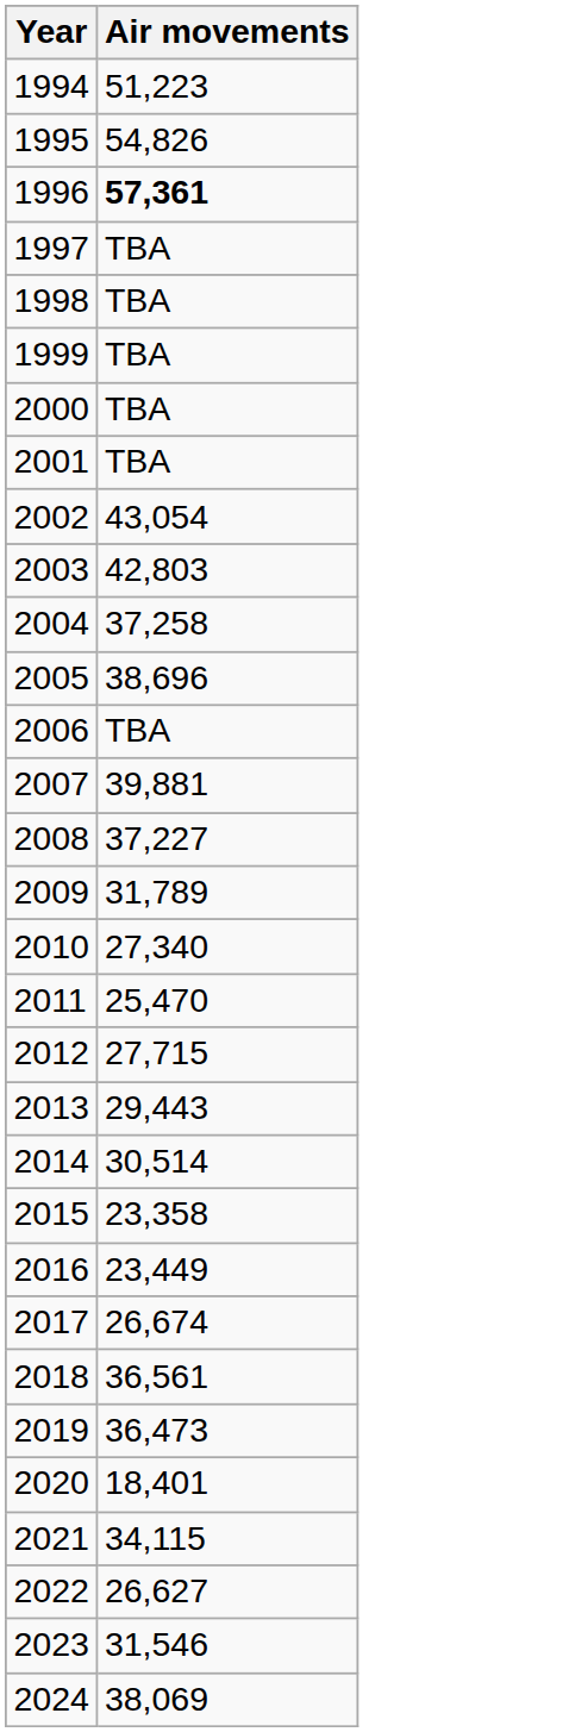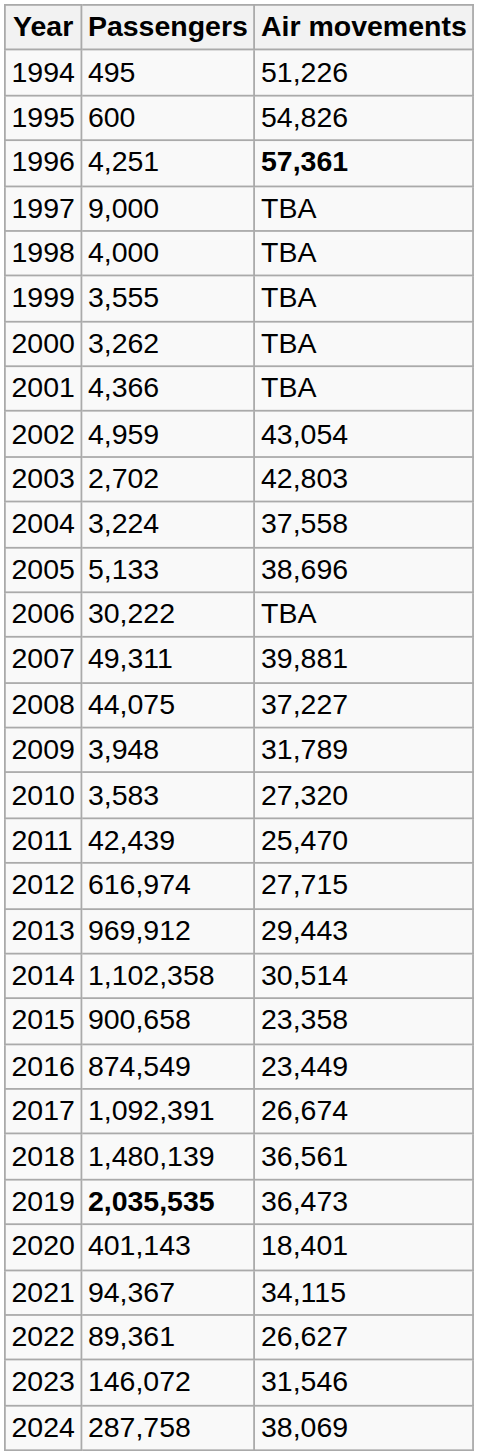 <table class="wikitable sortable">
 <tr style="background:lightgrey;">
 <th>Year</th>
+<th>Passengers</th>
 <th>Air movements</th>
 </tr>
 <tr>
 <td>1994</td>
-<td>51,223</td>
+<td>495</td>
+<td>51,226</td>
 </tr>
 <tr>
 <td>1995</td>
+<td>600</td>
 <td>54,826</td>
 </tr>
 <tr>
 <td>1996</td>
+<td>4,251</td>
 <td><strong>57,361</strong></td>
 </tr>
 <tr>
 <td>1997</td>
+<td>9,000</td>
 <td>TBA</td>
 </tr>
 <tr>
 <td>1998</td>
+<td>4,000</td>
 <td>TBA</td>
 </tr>
 <tr>
 <td>1999</td>
+<td>3,555</td>
 <td>TBA</td>
 </tr>
 <tr>
 <td>2000</td>
+<td>3,262</td>
 <td>TBA</td>
 </tr>
 <tr>
 <td>2001</td>
+<td>4,366</td>
 <td>TBA</td>
 </tr>
 <tr>
 <td>2002</td>
+<td>4,959</td>
 <td>43,054</td>
 </tr>
 <tr>
 <td>2003</td>
+<td>2,702</td>
 <td>42,803</td>
 </tr>
 <tr>
 <td>2004</td>
-<td>37,258</td>
+<td>3,224</td>
+<td>37,558</td>
 </tr>
 <tr>
 <td>2005</td>
+<td>5,133</td>
 <td>38,696</td>
 </tr>
 <tr>
 <td>2006</td>
+<td>30,222</td>
 <td>TBA</td>
 </tr>
 <tr>
 <td>2007</td>
+<td>49,311</td>
 <td>39,881</td>
 </tr>
 <tr>
 <td>2008</td>
+<td>44,075</td>
 <td>37,227</td>
 </tr>
 <tr>
 <td>2009</td>
+<td>3,948</td>
 <td>31,789</td>
 </tr>
 <tr>
 <td>2010</td>
-<td>27,340</td>
+<td>3,583</td>
+<td>27,320</td>
 </tr>
 <tr>
 <td>2011</td>
+<td>42,439</td>
 <td>25,470</td>
 </tr>
 <tr>
 <td>2012</td>
+<td>616,974</td>
 <td>27,715</td>
 </tr>
 <tr>
 <td>2013</td>
+<td>969,912</td>
 <td>29,443</td>
 </tr>
 <tr>
 <td>2014</td>
+<td>1,102,358</td>
 <td>30,514</td>
 </tr>
 <tr>
 <td>2015</td>
+<td>900,658</td>
 <td>23,358</td>
 </tr>
 <tr>
 <td>2016</td>
+<td>874,549</td>
 <td>23,449</td>
 </tr>
 <tr>
 <td>2017</td>
+<td>1,092,391</td>
 <td>26,674</td>
 </tr>
 <tr>
 <td>2018</td>
+<td>1,480,139</td>
 <td>36,561</td>
 </tr>
 <tr>
 <td>2019</td>
+<td><strong>2,035,535</strong></td>
 <td>36,473</td>
 </tr>
 <tr>
 <td>2020</td>
+<td>401,143</td>
 <td>18,401</td>
 </tr>
 <tr>
 <td>2021</td>
+<td>94,367</td>
 <td>34,115</td>
 </tr>
 <tr>
 <td>2022</td>
+<td>89,361</td>
 <td>26,627</td>
 </tr>
 <tr>
 <td>2023</td>
+<td>146,072</td>
 <td>31,546</td>
 </tr>
 <tr>
 <td>2024</td>
+<td>287,758</td>
 <td>38,069</td>
 </tr>
 </table>
